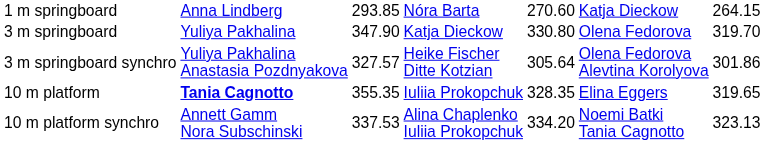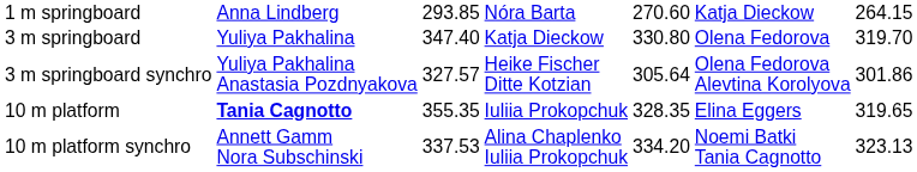 <table>
 <tr>
 <td>1 m springboard</td>
 <td><a href='#'>Anna Lindberg</a><br><small></small></td>
 <td>293.85</td>
 <td><a href='#'>Nóra Barta</a><br><small></small></td>
 <td>270.60</td>
 <td><a href='#'>Katja Dieckow</a><br><small></small></td>
 <td>264.15</td>
 </tr>
 <tr>
 <td>3 m springboard</td>
 <td><a href='#'>Yuliya Pakhalina</a><br><small></small></td>
-<td>347.90</td>
+<td>347.40</td>
 <td><a href='#'>Katja Dieckow</a><br><small></small></td>
 <td>330.80</td>
 <td><a href='#'>Olena Fedorova</a><br><small></small></td>
 <td>319.70</td>
 </tr>
 <tr>
 <td>3 m springboard synchro</td>
 <td><a href='#'>Yuliya Pakhalina</a><br><a href='#'>Anastasia Pozdnyakova</a><br><small></small></td>
 <td>327.57</td>
 <td><a href='#'>Heike Fischer</a><br><a href='#'>Ditte Kotzian</a><br><small></small></td>
 <td>305.64</td>
 <td><a href='#'>Olena Fedorova</a><br><a href='#'>Alevtina Korolyova</a><br><small> </small></td>
 <td>301.86</td>
 </tr>
 <tr>
 <td>10 m platform</td>
 <td><strong><a href='#'>Tania Cagnotto</a><br><small></small></strong></td>
 <td>355.35</td>
 <td><a href='#'>Iuliia Prokopchuk</a><br><small></small></td>
 <td>328.35</td>
 <td><a href='#'>Elina Eggers</a><br><small></small></td>
 <td>319.65</td>
 </tr>
 <tr>
 <td>10 m platform synchro</td>
 <td><a href='#'>Annett Gamm</a><br><a href='#'>Nora Subschinski</a><br><small></small></td>
 <td>337.53</td>
 <td><a href='#'>Alina Chaplenko</a><br><a href='#'>Iuliia Prokopchuk</a><br><small></small></td>
 <td>334.20</td>
 <td><a href='#'>Noemi Batki</a><br><a href='#'>Tania Cagnotto</a><br><small></small></td>
 <td>323.13</td>
 </tr>
 </table>
